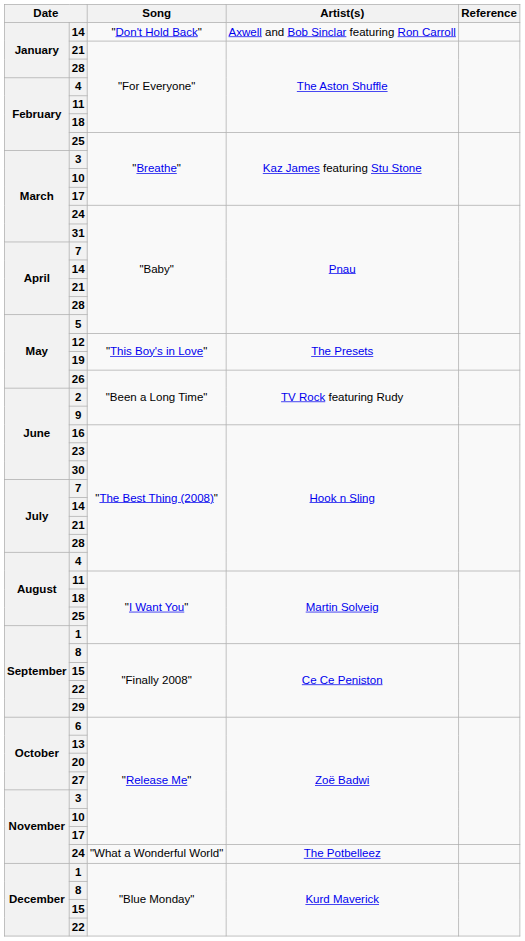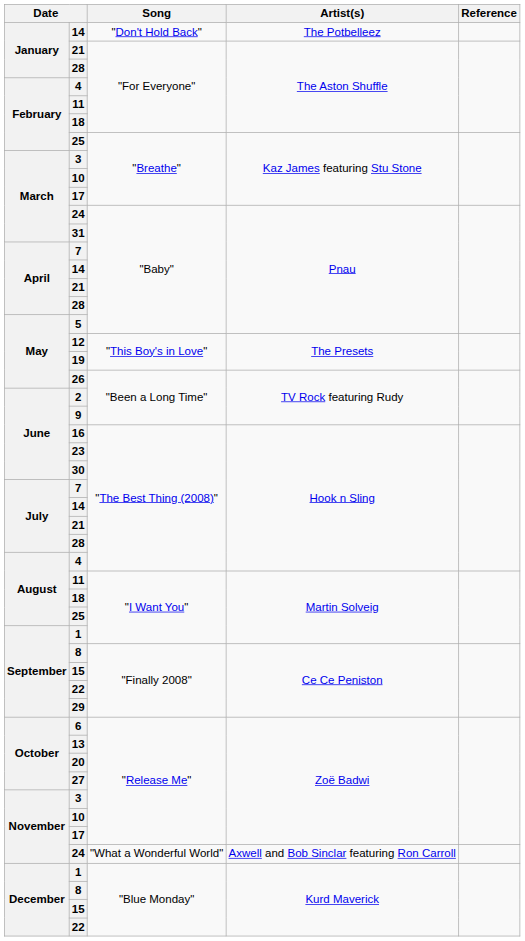 <table class="wikitable">
 <tr>
 <th colspan="2">Date</th>
 <th>Song</th>
 <th>Artist(s)</th>
 <th>Reference</th>
 </tr>
 <tr>
 <th rowspan="3">January</th>
 <th>14</th>
 <td rowspan="1" align="center">"<a href='#'>Don't Hold Back</a>"</td>
-<td rowspan="1" align="center"><a href='#'>Axwell</a> and <a href='#'>Bob Sinclar</a> featuring <a href='#'>Ron Carroll</a></td>
+<td rowspan="1" align="center"><a href='#'>The Potbelleez</a></td>
 <td rowspan="1" align="center"></td>
 </tr>
 <tr>
 <th>21</th>
 <td rowspan="5" align="center">"For Everyone"</td>
 <td rowspan="5" align="center"><a href='#'>The Aston Shuffle</a></td>
 <td rowspan="5" align="center"></td>
 </tr>
 <tr>
 <th>28</th>
 </tr>
 <tr>
 <th rowspan="4">February</th>
 <th>4</th>
 </tr>
 <tr>
 <th>11</th>
 </tr>
 <tr>
 <th>18</th>
 </tr>
 <tr>
 <th>25</th>
 <td rowspan="4" align="center">"<a href='#'>Breathe</a>"</td>
 <td rowspan="4" align="center"><a href='#'>Kaz James</a> featuring <a href='#'>Stu Stone</a></td>
 <td rowspan="4" align="center"></td>
 </tr>
 <tr>
 <th rowspan="5">March</th>
 <th>3</th>
 </tr>
 <tr>
 <th>10</th>
 </tr>
 <tr>
 <th>17</th>
 </tr>
 <tr>
 <th>24</th>
 <td rowspan="7" align="center">"Baby"</td>
 <td rowspan="7" align="center"><a href='#'>Pnau</a></td>
 <td rowspan="7" align="center"></td>
 </tr>
 <tr>
 <th>31</th>
 </tr>
 <tr>
 <th rowspan="4">April</th>
 <th>7</th>
 </tr>
 <tr>
 <th>14</th>
 </tr>
 <tr>
 <th>21</th>
 </tr>
 <tr>
 <th>28</th>
 </tr>
 <tr>
 <th rowspan="4">May</th>
 <th>5</th>
 </tr>
 <tr>
 <th>12</th>
 <td rowspan="2" align="center">"<a href='#'>This Boy's in Love</a>"</td>
 <td rowspan="2" align="center"><a href='#'>The Presets</a></td>
 <td rowspan="2" align="center"></td>
 </tr>
 <tr>
 <th>19</th>
 </tr>
 <tr>
 <th>26</th>
 <td rowspan="3" align="center">"Been a Long Time"</td>
 <td rowspan="3" align="center"><a href='#'>TV Rock</a> featuring Rudy</td>
 <td rowspan="3" align="center"></td>
 </tr>
 <tr>
 <th rowspan="5">June</th>
 <th>2</th>
 </tr>
 <tr>
 <th>9</th>
 </tr>
 <tr>
 <th>16</th>
 <td rowspan="8" align="center">"<a href='#'>The Best Thing (2008)</a>"</td>
 <td rowspan="8" align="center"><a href='#'>Hook n Sling</a></td>
 <td rowspan="8" align="center"></td>
 </tr>
 <tr>
 <th>23</th>
 </tr>
 <tr>
 <th>30</th>
 </tr>
 <tr>
 <th rowspan="4">July</th>
 <th>7</th>
 </tr>
 <tr>
 <th>14</th>
 </tr>
 <tr>
 <th>21</th>
 </tr>
 <tr>
 <th>28</th>
 </tr>
 <tr>
 <th rowspan="4">August</th>
 <th>4</th>
 </tr>
 <tr>
 <th>11</th>
 <td rowspan="4" align="center">"<a href='#'>I Want You</a>"</td>
 <td rowspan="4" align="center"><a href='#'>Martin Solveig</a></td>
 <td rowspan="4" align="center"></td>
 </tr>
 <tr>
 <th>18</th>
 </tr>
 <tr>
 <th>25</th>
 </tr>
 <tr>
 <th rowspan="5">September</th>
 <th>1</th>
 </tr>
 <tr>
 <th>8</th>
 <td rowspan="4" align="center">"Finally 2008"</td>
 <td rowspan="4" align="center"><a href='#'>Ce Ce Peniston</a></td>
 <td rowspan="4" align="center"></td>
 </tr>
 <tr>
 <th>15</th>
 </tr>
 <tr>
 <th>22</th>
 </tr>
 <tr>
 <th>29</th>
 </tr>
 <tr>
 <th rowspan="4">October</th>
 <th>6</th>
 <td rowspan="7" align="center">"<a href='#'>Release Me</a>"</td>
 <td rowspan="7" align="center"><a href='#'>Zoë Badwi</a></td>
 <td rowspan="7" align="center"></td>
 </tr>
 <tr>
 <th>13</th>
 </tr>
 <tr>
 <th>20</th>
 </tr>
 <tr>
 <th>27</th>
 </tr>
 <tr>
 <th rowspan="4">November</th>
 <th>3</th>
 </tr>
 <tr>
 <th>10</th>
 </tr>
 <tr>
 <th>17</th>
 </tr>
 <tr>
 <th>24</th>
 <td rowspan="1" align="center">"What a Wonderful World"</td>
-<td rowspan="1" align="center"><a href='#'>The Potbelleez</a></td>
+<td rowspan="1" align="center"><a href='#'>Axwell</a> and <a href='#'>Bob Sinclar</a> featuring <a href='#'>Ron Carroll</a></td>
 <td rowspan="1" align="center"></td>
 </tr>
 <tr>
 <th rowspan="4">December</th>
 <th>1</th>
 <td rowspan="4" align="center">"Blue Monday"</td>
 <td rowspan="4" align="center"><a href='#'>Kurd Maverick</a></td>
 <td rowspan="4" align="center"></td>
 </tr>
 <tr>
 <th>8</th>
 </tr>
 <tr>
 <th>15</th>
 </tr>
 <tr>
 <th>22</th>
 </tr>
 </table>
